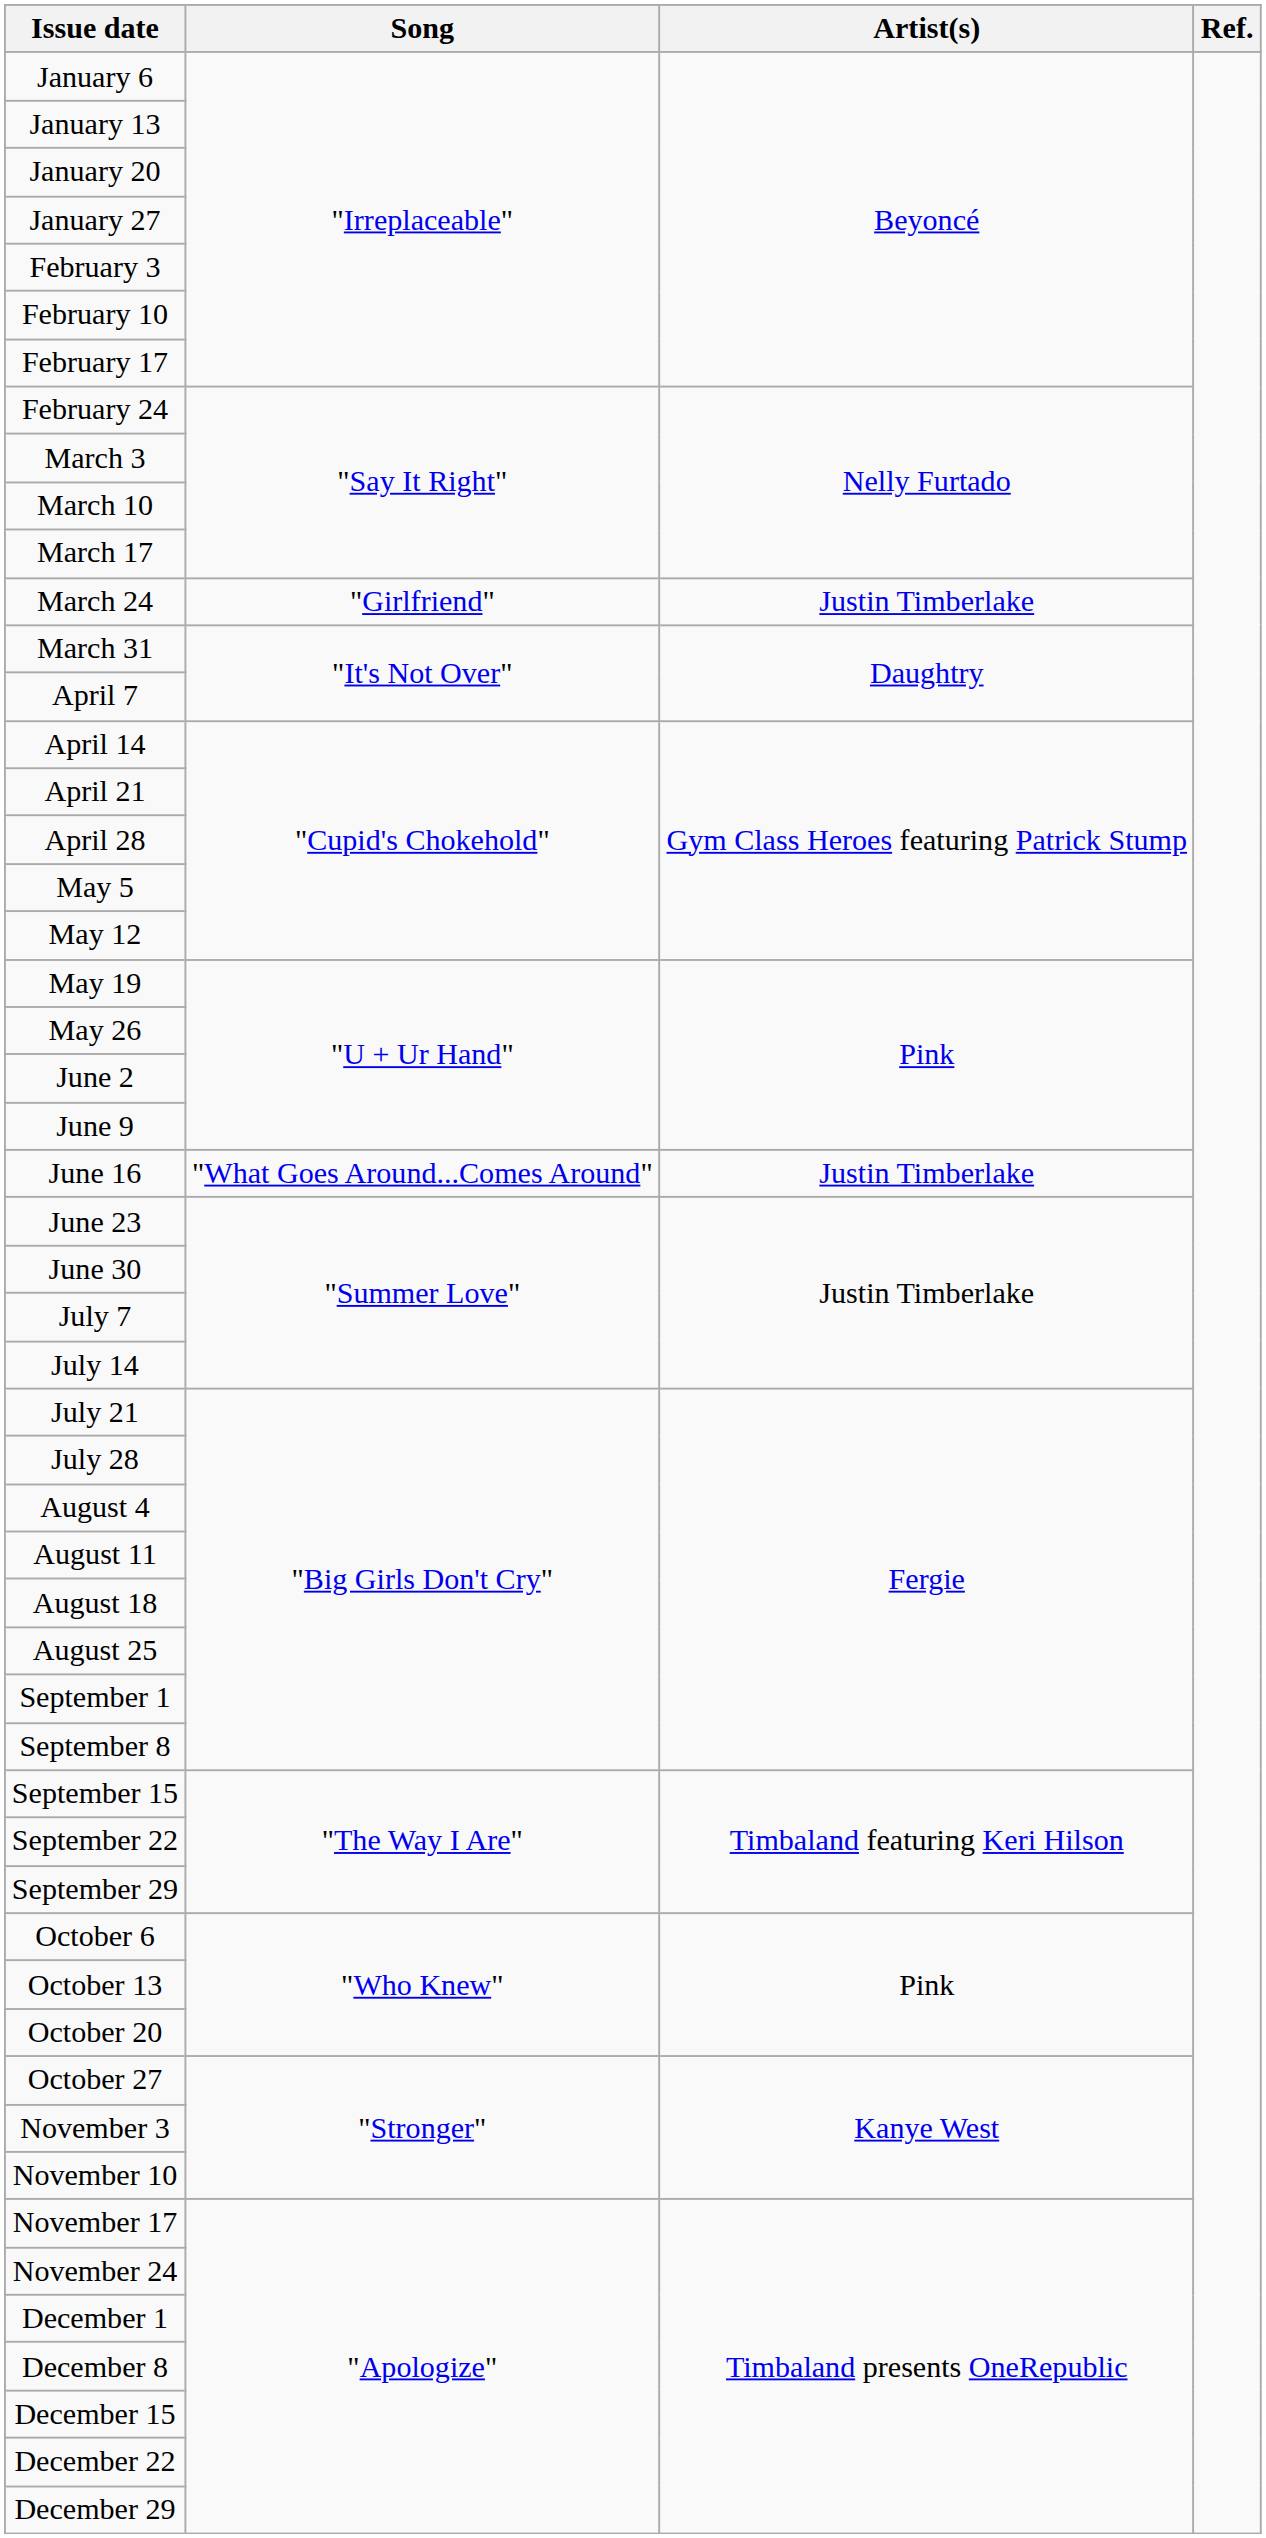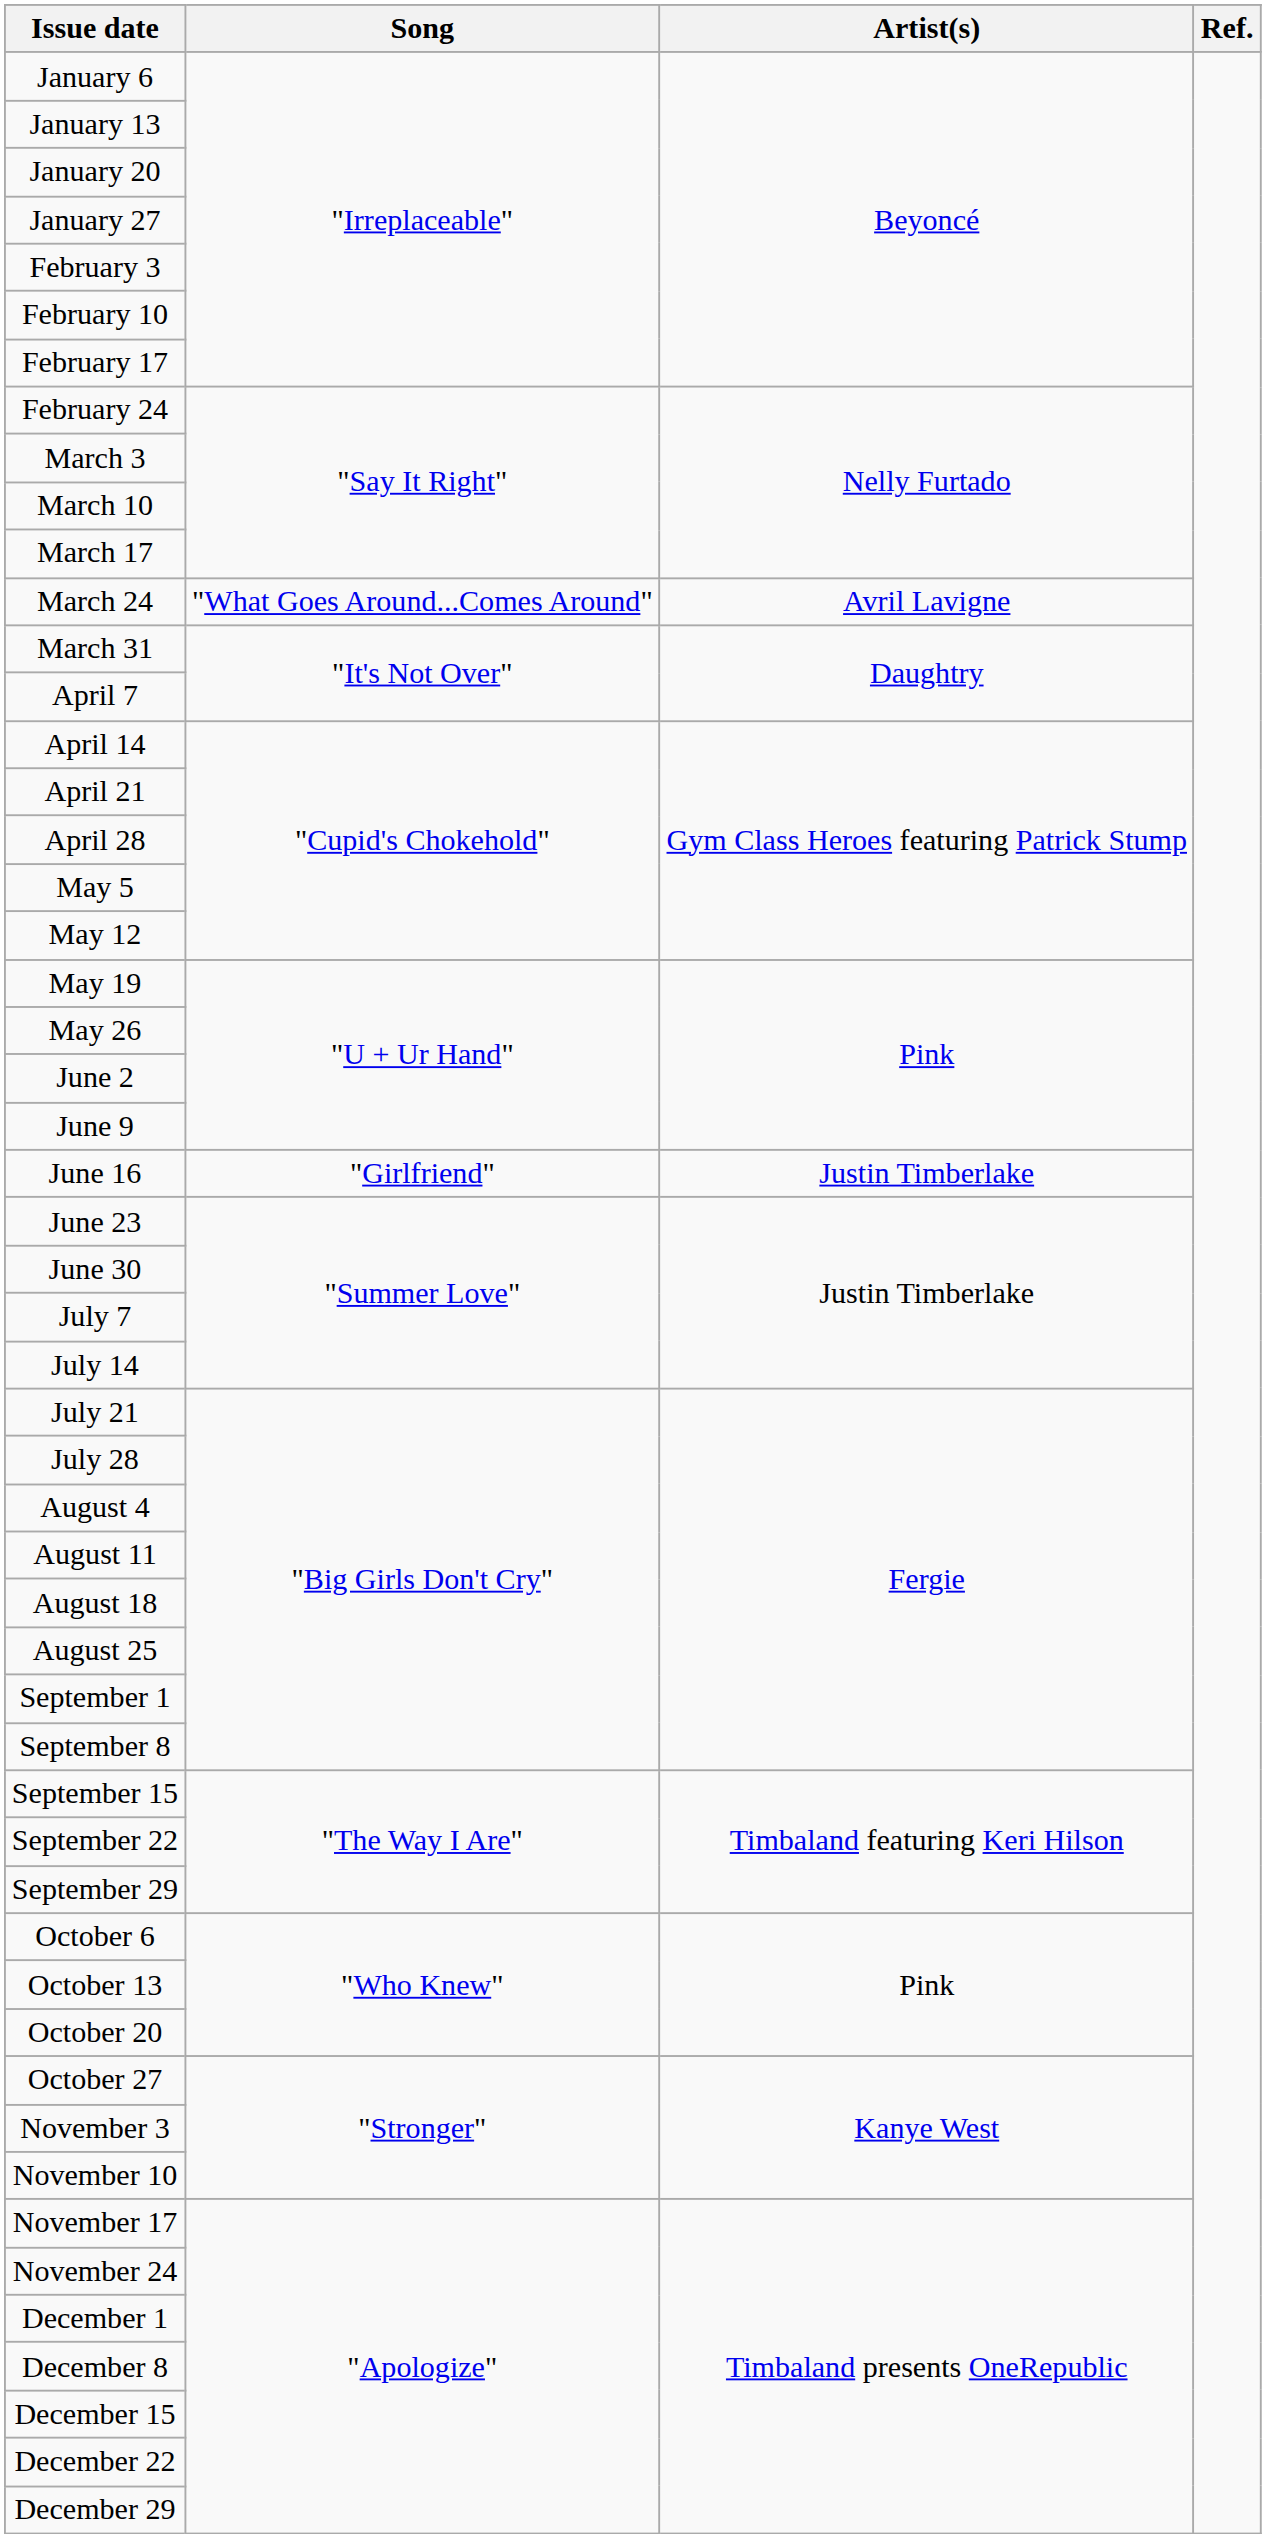 <table class="wikitable" style="text-align: center">
 <tr>
 <th>Issue date</th>
 <th>Song</th>
 <th>Artist(s)</th>
 <th>Ref.</th>
 </tr>
 <tr>
 <td>January 6</td>
 <td rowspan = "7">"<a href='#'>Irreplaceable</a>"</td>
 <td rowspan = "7"><a href='#'>Beyoncé</a></td>
 <td rowspan = "52"></td>
 </tr>
 <tr>
 <td>January 13</td>
 </tr>
 <tr>
 <td>January 20</td>
 </tr>
 <tr>
 <td>January 27</td>
 </tr>
 <tr>
 <td>February 3</td>
 </tr>
 <tr>
 <td>February 10</td>
 </tr>
 <tr>
 <td>February 17</td>
 </tr>
 <tr>
 <td>February 24</td>
 <td rowspan = "4">"<a href='#'>Say It Right</a>"</td>
 <td rowspan = "4"><a href='#'>Nelly Furtado</a></td>
 </tr>
 <tr>
 <td>March 3</td>
 </tr>
 <tr>
 <td>March 10</td>
 </tr>
 <tr>
 <td>March 17</td>
 </tr>
 <tr>
 <td>March 24</td>
-<td rowspan = "1">"<a href='#'>Girlfriend</a>"</td>
-<td><a href='#'>Justin Timberlake</a></td>
+<td>"<a href='#'>What Goes Around...Comes Around</a>"</td>
+<td rowspan = "1"><a href='#'>Avril Lavigne</a></td>
 </tr>
 <tr>
 <td>March 31</td>
 <td rowspan = "2">"<a href='#'>It's Not Over</a>"</td>
 <td rowspan = "2"><a href='#'>Daughtry</a></td>
 </tr>
 <tr>
 <td>April 7</td>
 </tr>
 <tr>
 <td>April 14</td>
 <td rowspan = "5">"<a href='#'>Cupid's Chokehold</a>"</td>
 <td rowspan = "5"><a href='#'>Gym Class Heroes</a> featuring <a href='#'>Patrick Stump</a></td>
 </tr>
 <tr>
 <td>April 21</td>
 </tr>
 <tr>
 <td>April 28</td>
 </tr>
 <tr>
 <td>May 5</td>
 </tr>
 <tr>
 <td>May 12</td>
 </tr>
 <tr>
 <td>May 19</td>
 <td rowspan = "4">"<a href='#'>U + Ur Hand</a>"</td>
 <td rowspan = "4"><a href='#'>Pink</a></td>
 </tr>
 <tr>
 <td>May 26</td>
 </tr>
 <tr>
 <td>June 2</td>
 </tr>
 <tr>
 <td>June 9</td>
 </tr>
 <tr>
 <td>June 16</td>
-<td>"<a href='#'>What Goes Around...Comes Around</a>"</td>
+<td rowspan = "1">"<a href='#'>Girlfriend</a>"</td>
 <td><a href='#'>Justin Timberlake</a></td>
 </tr>
 <tr>
 <td>June 23</td>
 <td rowspan = "4">"<a href='#'>Summer Love</a>"</td>
 <td rowspan = "4">Justin Timberlake</td>
 </tr>
 <tr>
 <td>June 30</td>
 </tr>
 <tr>
 <td>July 7</td>
 </tr>
 <tr>
 <td>July 14</td>
 </tr>
 <tr>
 <td>July 21</td>
 <td rowspan = "8">"<a href='#'>Big Girls Don't Cry</a>"</td>
 <td rowspan = "8"><a href='#'>Fergie</a></td>
 </tr>
 <tr>
 <td>July 28</td>
 </tr>
 <tr>
 <td>August 4</td>
 </tr>
 <tr>
 <td>August 11</td>
 </tr>
 <tr>
 <td>August 18</td>
 </tr>
 <tr>
 <td>August 25</td>
 </tr>
 <tr>
 <td>September 1</td>
 </tr>
 <tr>
 <td>September 8</td>
 </tr>
 <tr>
 <td>September 15</td>
 <td rowspan = "3">"<a href='#'>The Way I Are</a>"</td>
 <td rowspan = "3"><a href='#'>Timbaland</a> featuring <a href='#'>Keri Hilson</a></td>
 </tr>
 <tr>
 <td>September 22</td>
 </tr>
 <tr>
 <td>September 29</td>
 </tr>
 <tr>
 <td>October 6</td>
 <td rowspan = "3">"<a href='#'>Who Knew</a>"</td>
 <td rowspan = "3">Pink</td>
 </tr>
 <tr>
 <td>October 13</td>
 </tr>
 <tr>
 <td>October 20</td>
 </tr>
 <tr>
 <td>October 27</td>
 <td rowspan = "3">"<a href='#'>Stronger</a>"</td>
 <td rowspan = "3"><a href='#'>Kanye West</a></td>
 </tr>
 <tr>
 <td>November 3</td>
 </tr>
 <tr>
 <td>November 10</td>
 </tr>
 <tr>
 <td>November 17</td>
 <td rowspan = "7">"<a href='#'>Apologize</a>"</td>
 <td rowspan = "7"><a href='#'>Timbaland</a> presents <a href='#'>OneRepublic</a></td>
 </tr>
 <tr>
 <td>November 24</td>
 </tr>
 <tr>
 <td>December 1</td>
 </tr>
 <tr>
 <td>December 8</td>
 </tr>
 <tr>
 <td>December 15</td>
 </tr>
 <tr>
 <td>December 22</td>
 </tr>
 <tr>
 <td>December 29</td>
 </tr>
 </table>
